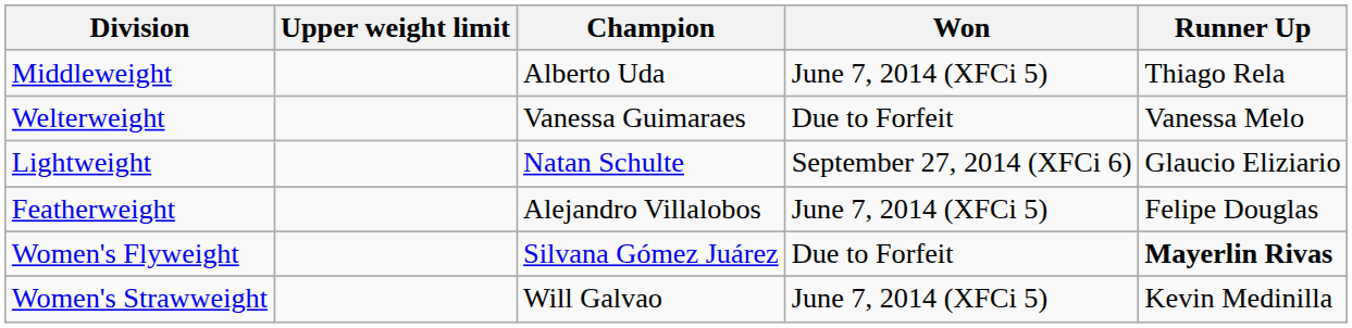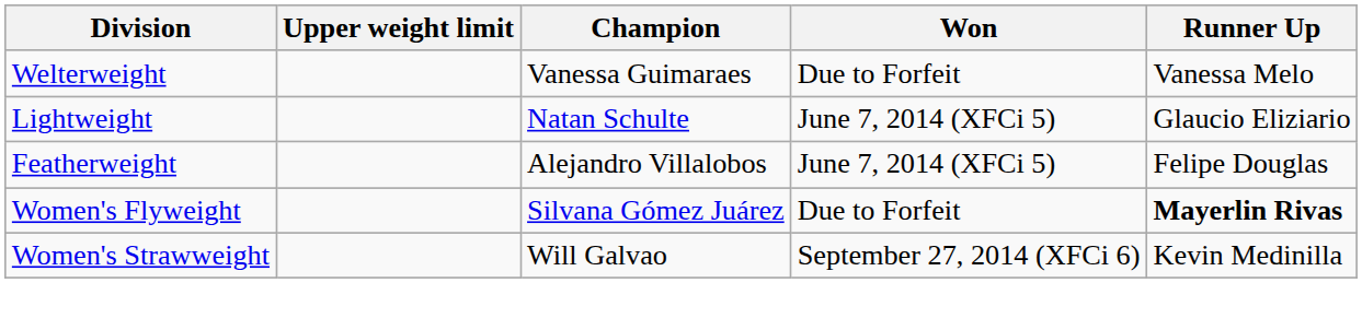 <table class="wikitable">
 <tr>
 <th>Division</th>
 <th>Upper weight limit</th>
 <th>Champion</th>
 <th>Won</th>
 <th>Runner Up</th>
-</tr>
-<tr>
-<td><a href='#'>Middleweight</a></td>
-<td></td>
-<td>Alberto Uda</td>
-<td>June 7, 2014 (XFCi 5)</td>
-<td>Thiago Rela</td>
 </tr>
 <tr>
 <td><a href='#'>Welterweight</a></td>
 <td></td>
 <td>Vanessa Guimaraes</td>
 <td>Due to Forfeit</td>
 <td>Vanessa Melo</td>
 </tr>
 <tr>
 <td><a href='#'>Lightweight</a></td>
 <td></td>
 <td><a href='#'>Natan Schulte</a></td>
-<td>September 27, 2014 (XFCi 6)</td>
+<td>June 7, 2014 (XFCi 5)</td>
 <td>Glaucio Eliziario</td>
 </tr>
 <tr>
 <td><a href='#'>Featherweight</a></td>
 <td></td>
 <td>Alejandro Villalobos</td>
 <td>June 7, 2014 (XFCi 5)</td>
 <td>Felipe Douglas</td>
 </tr>
 <tr>
 <td><a href='#'>Women's Flyweight</a></td>
 <td></td>
 <td><a href='#'>Silvana Gómez Juárez</a></td>
 <td>Due to Forfeit</td>
 <td><strong>Mayerlin Rivas</strong></td>
 </tr>
 <tr>
 <td><a href='#'>Women's Strawweight</a></td>
 <td></td>
 <td>Will Galvao</td>
-<td>June 7, 2014 (XFCi 5)</td>
+<td>September 27, 2014 (XFCi 6)</td>
 <td>Kevin Medinilla</td>
 </tr>
 </table>
